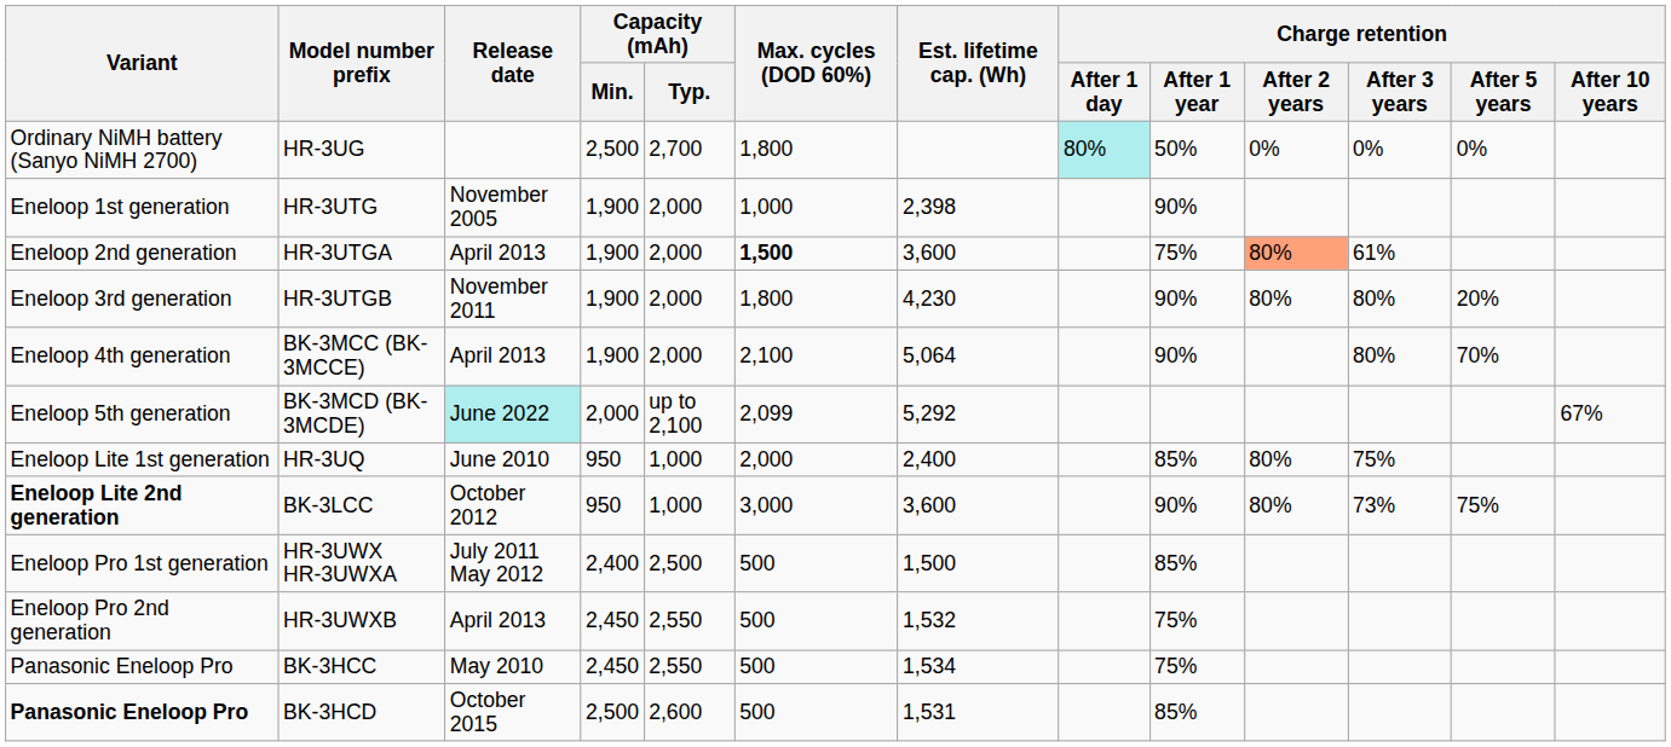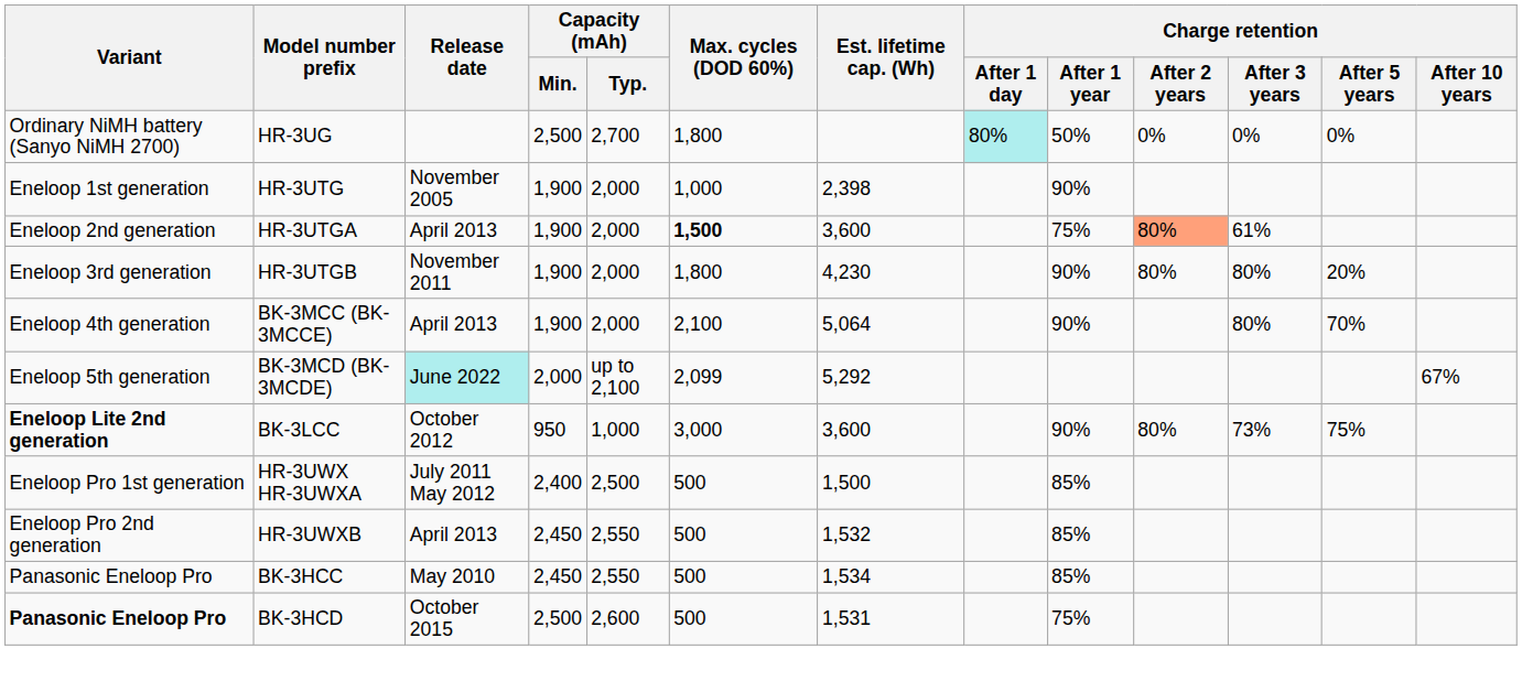 <table class="wikitable sortable">
 <tr>
 <th rowspan="2">Variant</th>
 <th rowspan="2">Model number prefix</th>
 <th rowspan="2">Release date</th>
 <th colspan="2">Capacity (mAh)</th>
 <th rowspan="2" data-sort-type="number">Max. cycles (DOD 60%)</th>
 <th rowspan="2" data-sort-type="number">Est. lifetime cap. (Wh)</th>
 <th colspan="6">Charge retention</th>
 </tr>
 <tr>
 <th>Min.</th>
 <th>Typ.</th>
 <th>After 1 day</th>
 <th>After 1 year</th>
 <th>After 2 years</th>
 <th>After 3 years</th>
 <th>After 5 years</th>
 <th>After 10 years</th>
 </tr>
 <tr>
 <td>Ordinary NiMH battery (Sanyo NiMH 2700)</td>
 <td>HR-3UG</td>
 <td></td>
 <td>2,500</td>
 <td>2,700</td>
 <td>1,800</td>
 <td></td>
 <td style="background: paleturquoise;">80%</td>
 <td>50%</td>
 <td>0%</td>
 <td>0%</td>
 <td>0%</td>
 <td></td>
 </tr>
 <tr>
 <td>Eneloop 1st generation</td>
 <td>HR-3UTG</td>
 <td>November 2005</td>
 <td>1,900</td>
 <td>2,000</td>
 <td>1,000</td>
 <td>2,398</td>
 <td></td>
 <td>90%</td>
 <td></td>
 <td></td>
 <td></td>
 <td></td>
 </tr>
 <tr>
 <td>Eneloop 2nd generation</td>
 <td>HR-3UTGA</td>
 <td>April 2013</td>
 <td>1,900</td>
 <td>2,000</td>
 <td><strong>1,500</strong></td>
 <td>3,600</td>
 <td></td>
 <td>75%</td>
 <td style="background: lightsalmon;">80%</td>
 <td>61%</td>
 <td></td>
 <td></td>
 </tr>
 <tr>
 <td>Eneloop 3rd generation</td>
 <td>HR-3UTGB</td>
 <td>November 2011</td>
 <td>1,900</td>
 <td>2,000</td>
 <td>1,800</td>
 <td>4,230</td>
 <td></td>
 <td>90%</td>
 <td>80%</td>
 <td>80%</td>
 <td>20%</td>
 <td></td>
 </tr>
 <tr>
 <td>Eneloop 4th generation</td>
 <td>BK-3MCC (BK-3MCCE)</td>
 <td>April 2013</td>
 <td>1,900</td>
 <td>2,000</td>
 <td>2,100</td>
 <td>5,064</td>
 <td></td>
 <td>90%</td>
 <td></td>
 <td>80%</td>
 <td>70%</td>
 <td></td>
 </tr>
 <tr>
 <td>Eneloop 5th generation</td>
 <td>BK-3MCD (BK-3MCDE)</td>
 <td style="background: paleturquoise;">June 2022</td>
 <td>2,000</td>
 <td>up to 2,100</td>
 <td>2,099</td>
 <td>5,292</td>
 <td></td>
 <td></td>
 <td></td>
 <td></td>
 <td></td>
 <td>67%</td>
 </tr>
 <tr>
-<td>Eneloop Lite 1st generation</td>
-<td>HR-3UQ</td>
-<td>June 2010</td>
-<td>950</td>
-<td>1,000</td>
-<td>2,000</td>
-<td>2,400</td>
-<td></td>
-<td>85%</td>
-<td>80%</td>
-<td>75%</td>
-<td></td>
-<td></td>
-</tr>
-<tr>
 <td><strong>Eneloop Lite 2nd generation</strong></td>
 <td>BK-3LCC</td>
 <td>October 2012</td>
 <td>950</td>
 <td>1,000</td>
 <td>3,000</td>
 <td>3,600</td>
 <td></td>
 <td>90%</td>
 <td>80%</td>
 <td>73%</td>
 <td>75%</td>
 <td></td>
 </tr>
 <tr>
 <td>Eneloop Pro 1st generation</td>
 <td>HR-3UWX<br>HR-3UWXA</td>
 <td>July 2011<br>May 2012</td>
 <td>2,400</td>
 <td>2,500</td>
 <td>500</td>
 <td>1,500</td>
 <td></td>
 <td>85%</td>
 <td></td>
 <td></td>
 <td></td>
 <td></td>
 </tr>
 <tr>
 <td>Eneloop Pro 2nd generation</td>
 <td>HR-3UWXB</td>
 <td>April 2013</td>
 <td>2,450</td>
 <td>2,550</td>
 <td>500</td>
 <td>1,532</td>
 <td></td>
-<td>75%</td>
+<td>85%</td>
 <td></td>
 <td></td>
 <td></td>
 <td></td>
 </tr>
 <tr>
 <td>Panasonic Eneloop Pro</td>
 <td>BK-3HCC</td>
 <td>May 2010</td>
 <td>2,450</td>
 <td>2,550</td>
 <td>500</td>
 <td>1,534</td>
 <td></td>
-<td>75%</td>
+<td>85%</td>
 <td></td>
 <td></td>
 <td></td>
 <td></td>
 </tr>
 <tr>
 <td><strong>Panasonic Eneloop Pro</strong></td>
 <td>BK-3HCD</td>
 <td>October 2015</td>
 <td>2,500</td>
 <td>2,600</td>
 <td>500</td>
 <td>1,531</td>
 <td></td>
-<td>85%</td>
+<td>75%</td>
 <td></td>
 <td></td>
 <td></td>
 <td></td>
 </tr>
 </table>
